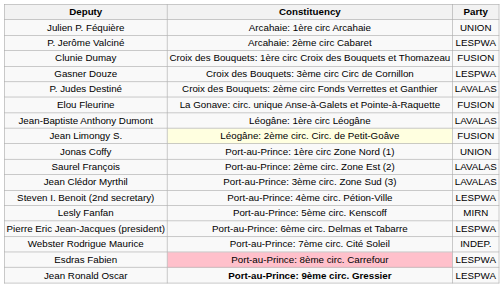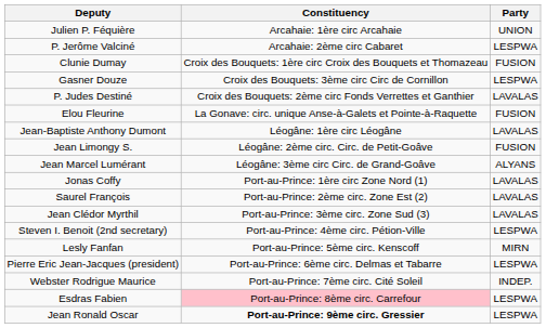 <table class="wikitable" style="text-align:center;">
 <tr>
 <th>Deputy</th>
 <th>Constituency</th>
 <th>Party</th>
 </tr>
 <tr>
 <td>Julien P. Féquière</td>
 <td>Arcahaie: 1ère circ Arcahaie</td>
 <td>UNION</td>
 </tr>
 <tr>
 <td>P. Jerôme Valciné</td>
 <td>Arcahaie: 2ème circ Cabaret</td>
 <td>LESPWA</td>
 </tr>
 <tr>
 <td>Clunie Dumay</td>
 <td>Croix des Bouquets: 1ère circ Croix des Bouquets et Thomazeau</td>
 <td>FUSION</td>
 </tr>
 <tr>
 <td>Gasner Douze</td>
 <td>Croix des Bouquets: 3ème circ Circ de Cornillon</td>
 <td>LESPWA</td>
 </tr>
 <tr>
 <td>P. Judes Destiné</td>
 <td>Croix des Bouquets: 2ème circ Fonds Verrettes et Ganthier</td>
 <td>LAVALAS</td>
 </tr>
 <tr>
 <td>Elou Fleurine</td>
 <td>La Gonave: circ. unique Anse-à-Galets et Pointe-à-Raquette</td>
 <td>FUSION</td>
 </tr>
 <tr>
 <td>Jean-Baptiste Anthony Dumont</td>
 <td>Léogâne: 1ère circ Léogâne</td>
 <td>LAVALAS</td>
 </tr>
 <tr>
 <td>Jean Limongy S.</td>
-<td style="background: lightyellow;">Léogâne: 2ème circ. Circ. de Petit-Goâve</td>
+<td>Léogâne: 2ème circ. Circ. de Petit-Goâve</td>
 <td>FUSION</td>
+</tr>
+<tr>
+<td>Jean Marcel Lumérant</td>
+<td>Léogâne: 3ème circ Circ. de Grand-Goâve</td>
+<td>ALYANS</td>
 </tr>
 <tr>
 <td>Jonas Coffy</td>
 <td>Port-au-Prince: 1ère circ Zone Nord (1)</td>
-<td>UNION</td>
+<td>LAVALAS</td>
 </tr>
 <tr>
 <td>Saurel François</td>
 <td>Port-au-Prince: 2ème circ. Zone Est (2)</td>
 <td>LAVALAS</td>
 </tr>
 <tr>
 <td>Jean Clédor Myrthil</td>
 <td>Port-au-Prince: 3ème circ. Zone Sud (3)</td>
 <td>LAVALAS</td>
 </tr>
 <tr>
 <td>Steven I. Benoit (2nd secretary)</td>
 <td>Port-au-Prince: 4ème circ. Pétion-Ville</td>
 <td>LESPWA</td>
 </tr>
 <tr>
 <td>Lesly Fanfan</td>
 <td>Port-au-Prince: 5ème circ. Kenscoff</td>
 <td>MIRN</td>
 </tr>
 <tr>
 <td>Pierre Eric Jean-Jacques (president)</td>
 <td>Port-au-Prince: 6ème circ. Delmas et Tabarre</td>
 <td>LESPWA</td>
 </tr>
 <tr>
 <td>Webster Rodrigue Maurice</td>
 <td>Port-au-Prince: 7ème circ. Cité Soleil</td>
 <td>INDEP.</td>
 </tr>
 <tr>
 <td>Esdras Fabien</td>
 <td style="background: pink;">Port-au-Prince: 8ème circ. Carrefour</td>
 <td>LESPWA</td>
 </tr>
 <tr>
 <td>Jean Ronald Oscar</td>
 <td><strong>Port-au-Prince: 9ème circ. Gressier</strong></td>
 <td>LESPWA</td>
 </tr>
 </table>
